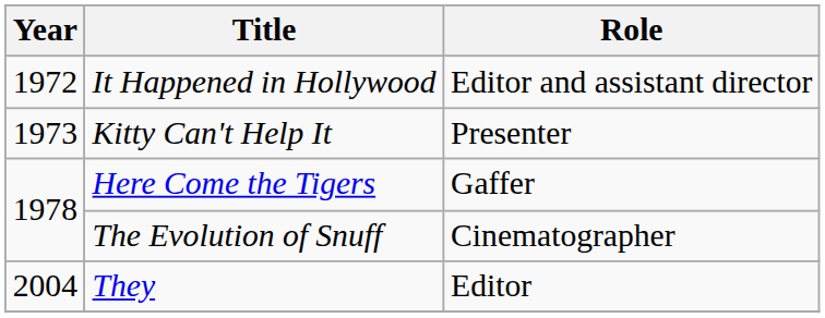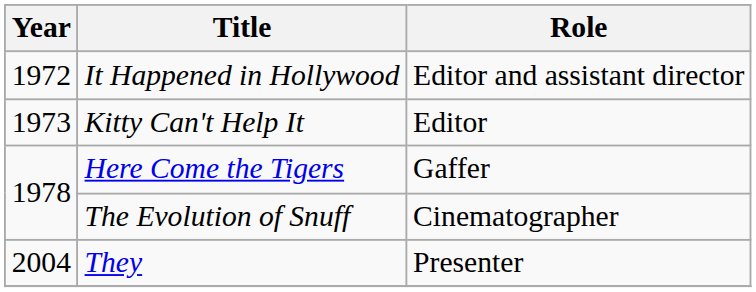 <table class="wikitable plainrowheaders">
 <tr>
 <th>Year</th>
 <th>Title</th>
 <th>Role</th>
 </tr>
 <tr>
 <td>1972</td>
 <td><em>It Happened in Hollywood</em></td>
 <td>Editor and assistant director</td>
 </tr>
 <tr>
 <td>1973</td>
 <td><em>Kitty Can't Help It</em></td>
-<td>Presenter</td>
+<td>Editor</td>
 </tr>
 <tr>
 <td rowspan=2>1978</td>
 <td><em><a href='#'>Here Come the Tigers</a></em></td>
 <td>Gaffer</td>
 </tr>
 <tr>
 <td><em>The Evolution of Snuff</em></td>
 <td>Cinematographer</td>
 </tr>
 <tr>
 <td>2004</td>
 <td><em><a href='#'>They</a></em></td>
-<td>Editor</td>
+<td>Presenter</td>
 </tr>
 <tr>
 </tr>
 </table>
